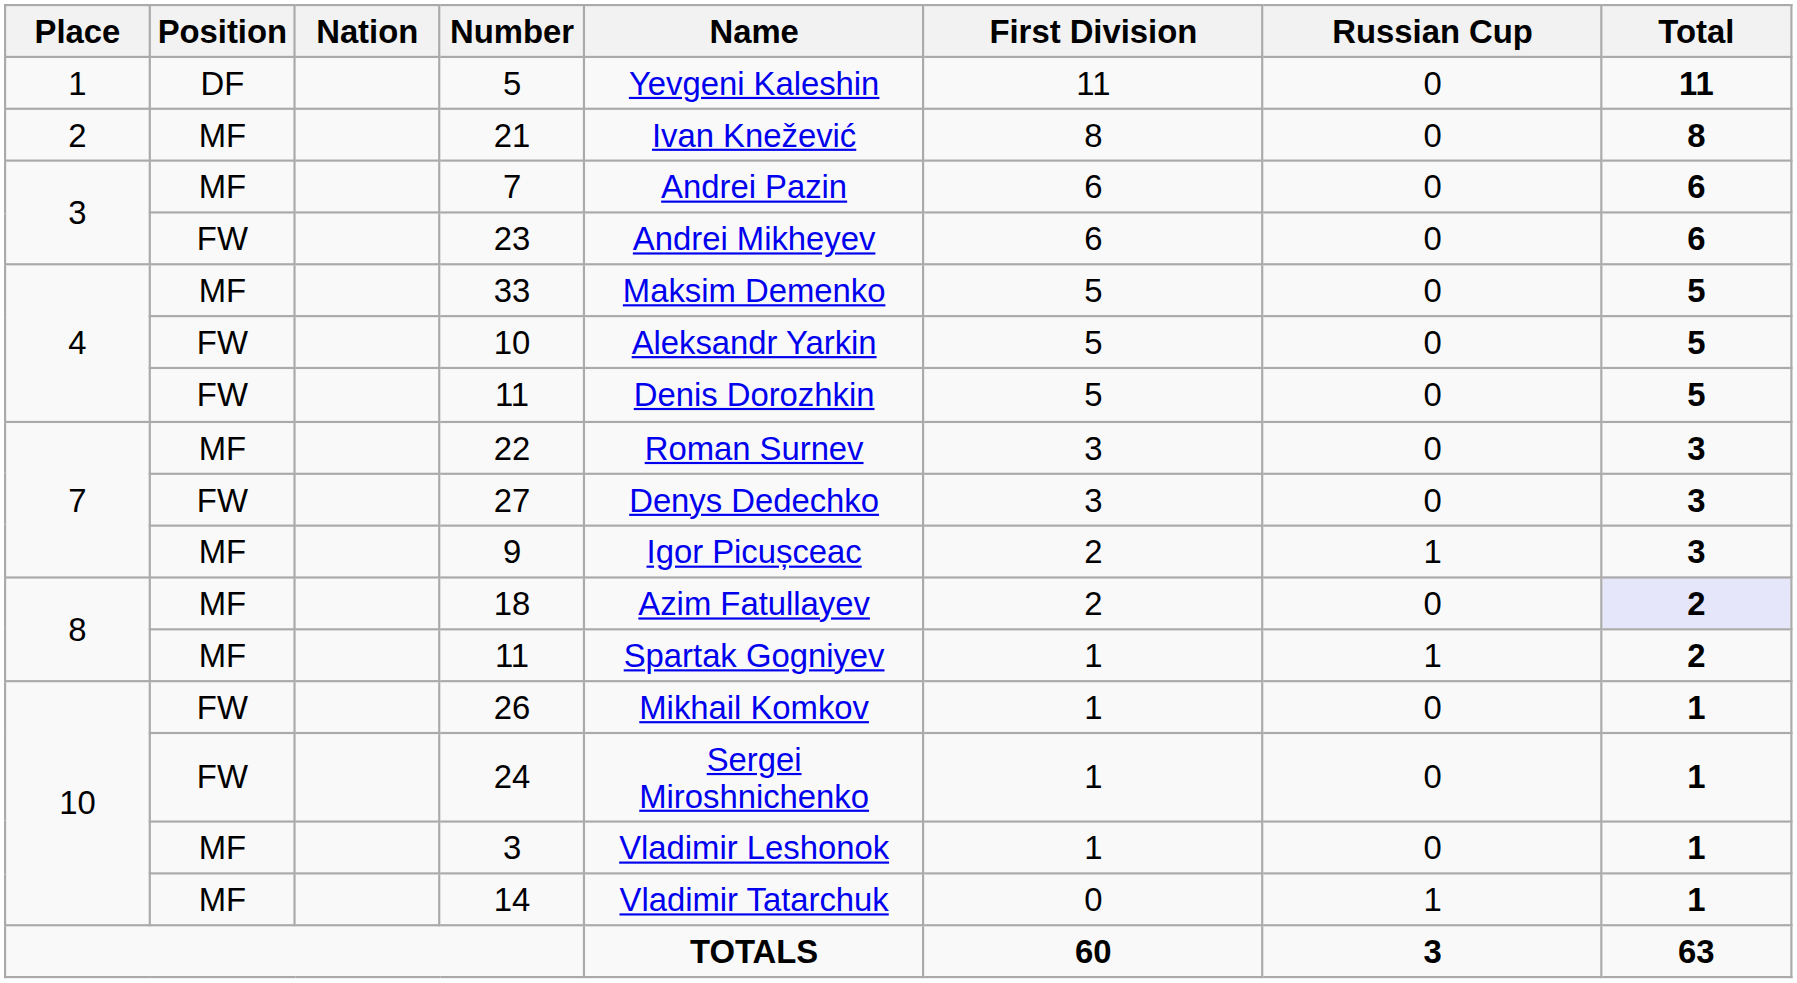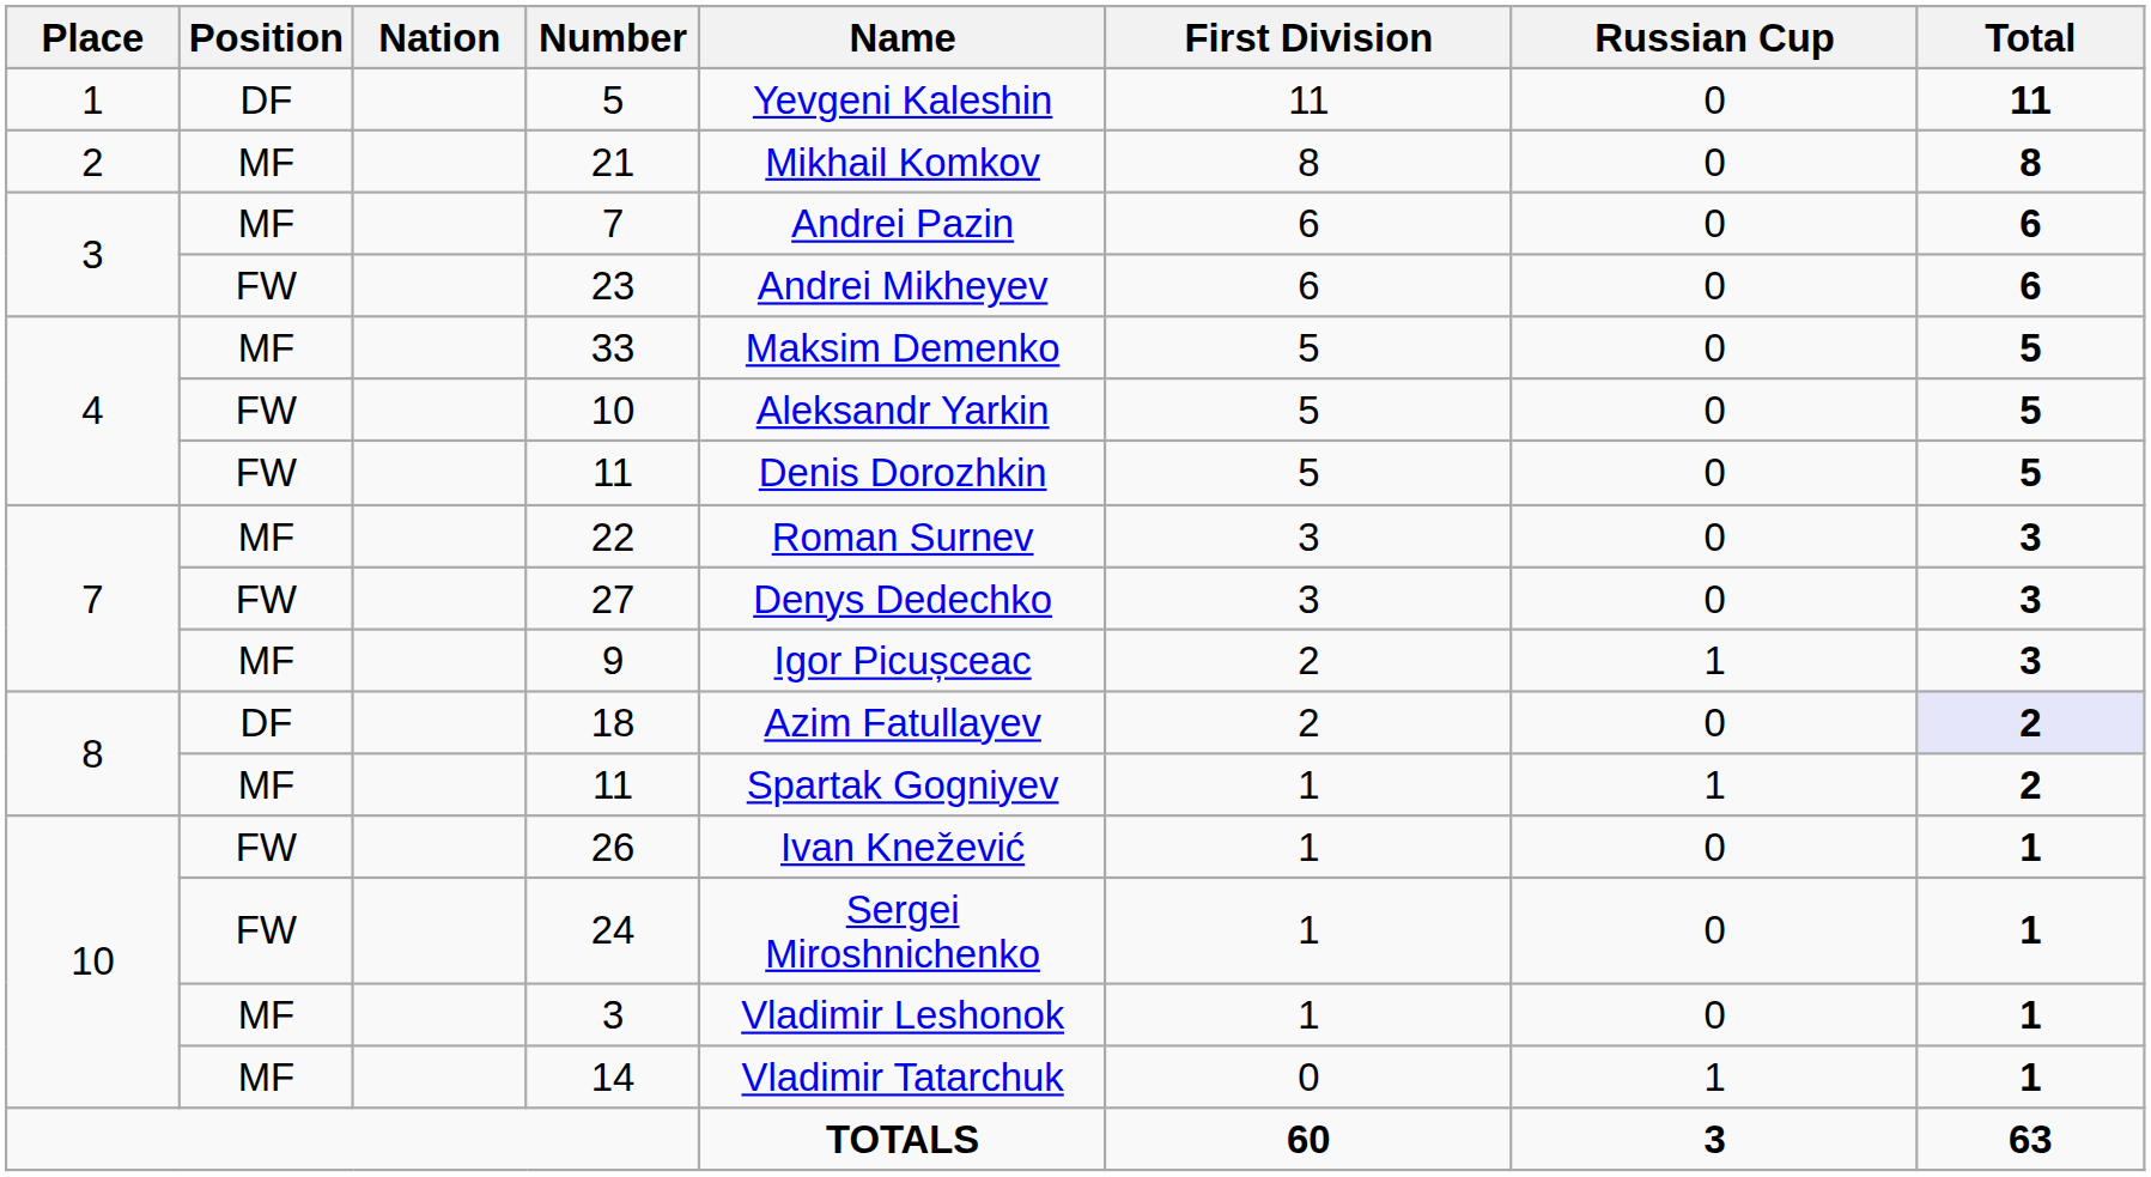 <table class="wikitable" style="font-size: 95%; text-align: center;">
 <tr>
 <th width=60>Place</th>
 <th width=60>Position</th>
 <th width=60>Nation</th>
 <th width=60>Number</th>
 <th width=150>Name</th>
 <th width=150>First Division</th>
 <th width=150>Russian Cup</th>
 <th width=80>Total</th>
 </tr>
 <tr>
 <td>1</td>
 <td>DF</td>
 <td></td>
 <td>5</td>
 <td><a href='#'>Yevgeni Kaleshin</a></td>
 <td>11</td>
 <td>0</td>
 <td><strong>11</strong></td>
 </tr>
 <tr>
 <td>2</td>
 <td>MF</td>
 <td></td>
 <td>21</td>
-<td><a href='#'>Ivan Knežević</a></td>
+<td><a href='#'>Mikhail Komkov</a></td>
 <td>8</td>
 <td>0</td>
 <td><strong>8</strong></td>
 </tr>
 <tr>
 <td rowspan="2">3</td>
 <td>MF</td>
 <td></td>
 <td>7</td>
 <td><a href='#'>Andrei Pazin</a></td>
 <td>6</td>
 <td>0</td>
 <td><strong>6</strong></td>
 </tr>
 <tr>
 <td>FW</td>
 <td></td>
 <td>23</td>
 <td><a href='#'>Andrei Mikheyev</a></td>
 <td>6</td>
 <td>0</td>
 <td><strong>6</strong></td>
 </tr>
 <tr>
 <td rowspan="3">4</td>
 <td>MF</td>
 <td></td>
 <td>33</td>
 <td><a href='#'>Maksim Demenko</a></td>
 <td>5</td>
 <td>0</td>
 <td><strong>5</strong></td>
 </tr>
 <tr>
 <td>FW</td>
 <td></td>
 <td>10</td>
 <td><a href='#'>Aleksandr Yarkin</a></td>
 <td>5</td>
 <td>0</td>
 <td><strong>5</strong></td>
 </tr>
 <tr>
 <td>FW</td>
 <td></td>
 <td>11</td>
 <td><a href='#'>Denis Dorozhkin</a></td>
 <td>5</td>
 <td>0</td>
 <td><strong>5</strong></td>
 </tr>
 <tr>
 <td rowspan="3">7</td>
 <td>MF</td>
 <td></td>
 <td>22</td>
 <td><a href='#'>Roman Surnev</a></td>
 <td>3</td>
 <td>0</td>
 <td><strong>3</strong></td>
 </tr>
 <tr>
 <td>FW</td>
 <td></td>
 <td>27</td>
 <td><a href='#'>Denys Dedechko</a></td>
 <td>3</td>
 <td>0</td>
 <td><strong>3</strong></td>
 </tr>
 <tr>
 <td>MF</td>
 <td></td>
 <td>9</td>
 <td><a href='#'>Igor Picușceac</a></td>
 <td>2</td>
 <td>1</td>
 <td><strong>3</strong></td>
 </tr>
 <tr>
 <td rowspan="2">8</td>
-<td>MF</td>
+<td>DF</td>
 <td></td>
 <td>18</td>
 <td><a href='#'>Azim Fatullayev</a></td>
 <td>2</td>
 <td>0</td>
 <td style="background: lavender;"><strong>2</strong></td>
 </tr>
 <tr>
 <td>MF</td>
 <td></td>
 <td>11</td>
 <td><a href='#'>Spartak Gogniyev</a></td>
 <td>1</td>
 <td>1</td>
 <td><strong>2</strong></td>
 </tr>
 <tr>
 <td rowspan="4">10</td>
 <td>FW</td>
 <td></td>
 <td>26</td>
-<td><a href='#'>Mikhail Komkov</a></td>
+<td><a href='#'>Ivan Knežević</a></td>
 <td>1</td>
 <td>0</td>
 <td><strong>1</strong></td>
 </tr>
 <tr>
 <td>FW</td>
 <td></td>
 <td>24</td>
 <td><a href='#'>Sergei Miroshnichenko</a></td>
 <td>1</td>
 <td>0</td>
 <td><strong>1</strong></td>
 </tr>
 <tr>
 <td>MF</td>
 <td></td>
 <td>3</td>
 <td><a href='#'>Vladimir Leshonok</a></td>
 <td>1</td>
 <td>0</td>
 <td><strong>1</strong></td>
 </tr>
 <tr>
 <td>MF</td>
 <td></td>
 <td>14</td>
 <td><a href='#'>Vladimir Tatarchuk</a></td>
 <td>0</td>
 <td>1</td>
 <td><strong>1</strong></td>
 </tr>
 <tr>
 <td colspan="4"></td>
 <td><strong>TOTALS</strong></td>
 <td><strong>60</strong></td>
 <td><strong>3</strong></td>
 <td><strong>63</strong></td>
 </tr>
 </table>
